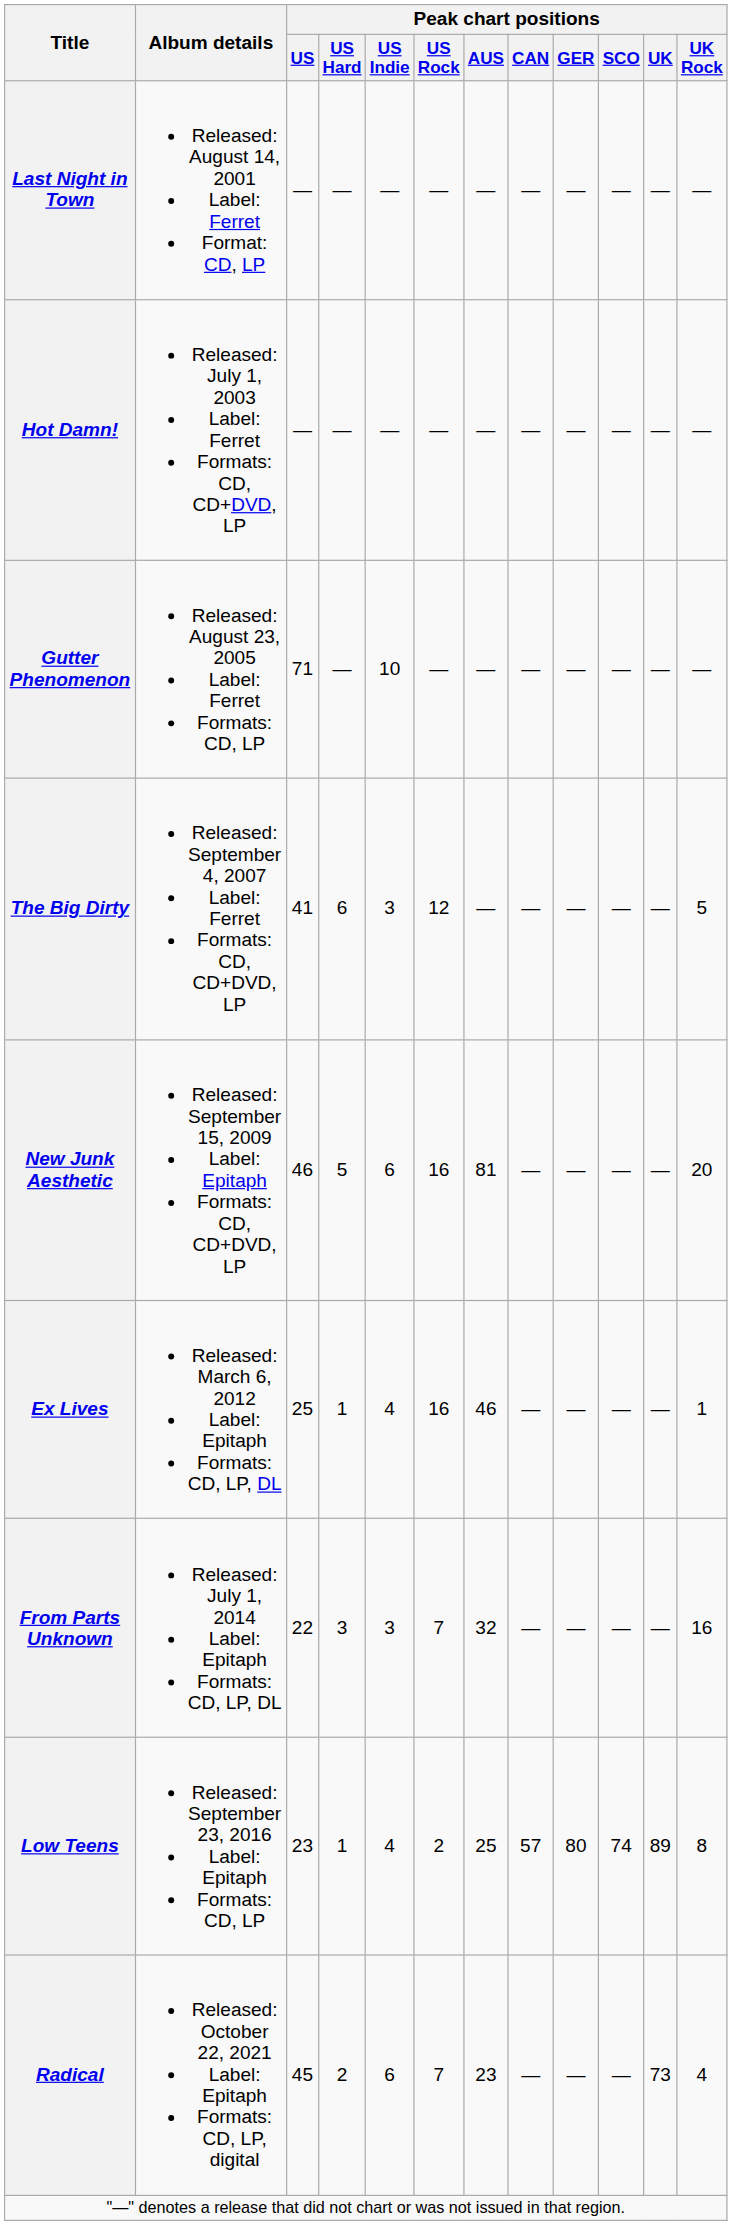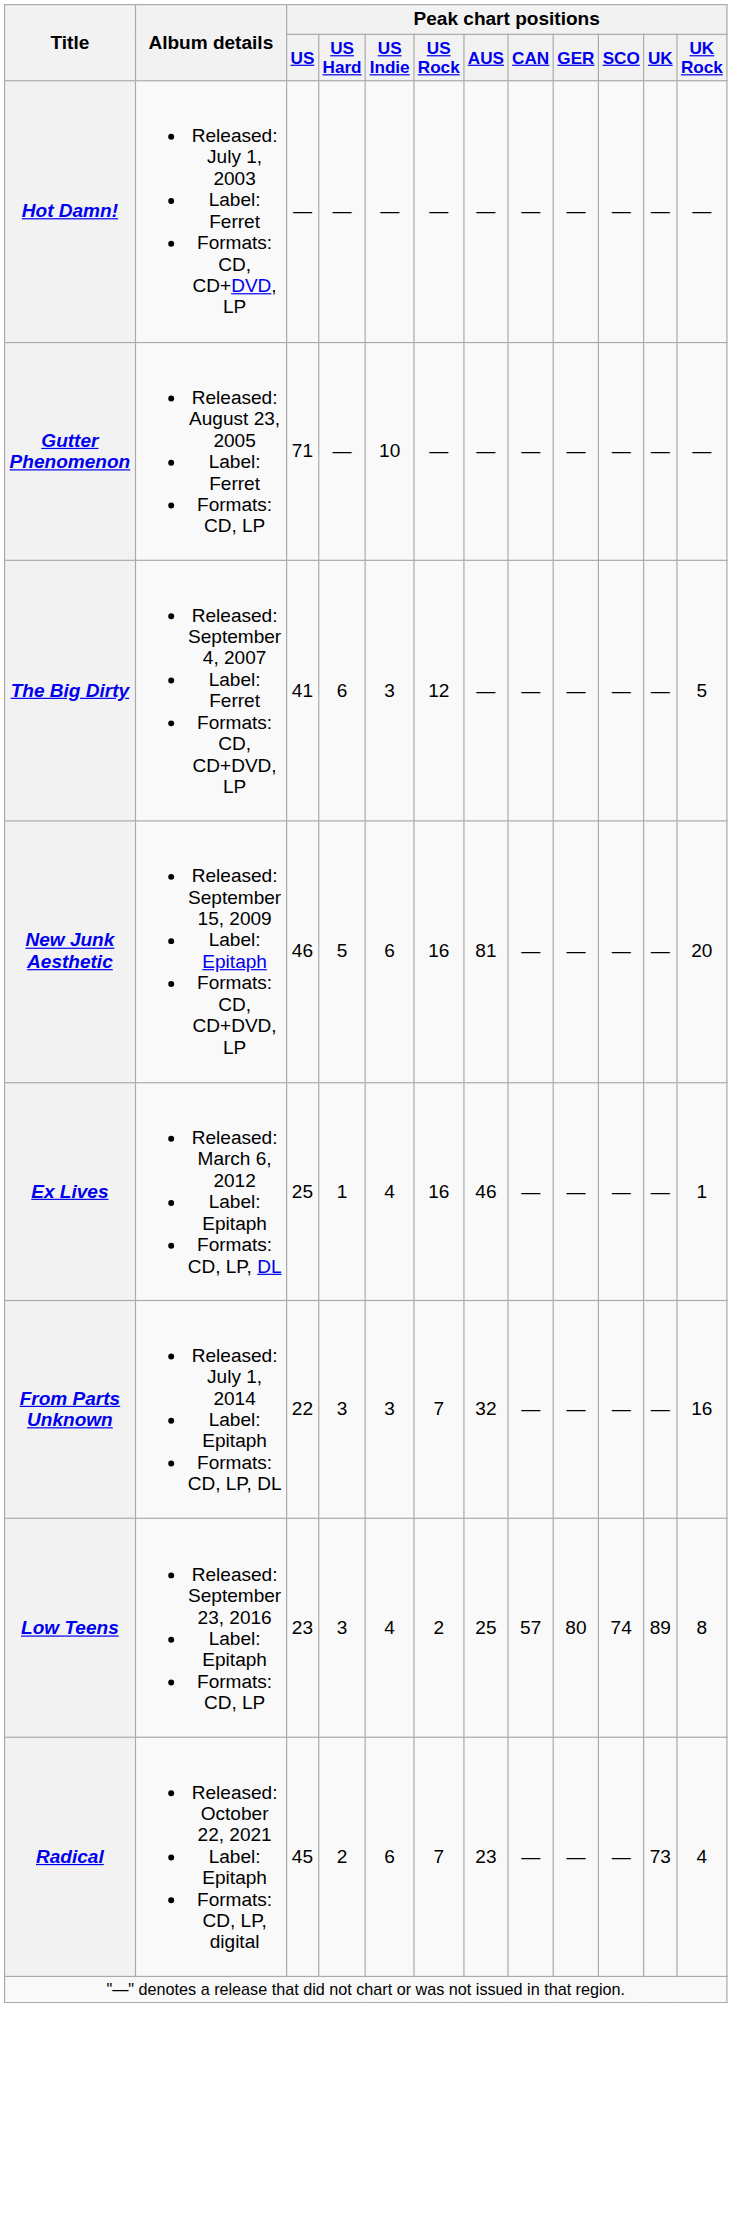 <table class="wikitable plainrowheaders" style="text-align:center;">
 <tr>
 <th scope="col" rowspan="2" style="width:14em;">Title</th>
 <th scope="col" rowspan="2" style="width:18em;">Album details</th>
 <th scope="col" colspan="10">Peak chart positions</th>
 </tr>
 <tr>
 <th scope="col" style="width:3em;font-size:90%;"><a href='#'>US</a><br></th>
 <th scope="col" style="width:3em;font-size:90%;"><a href='#'>US<br>Hard</a><br></th>
 <th scope="col" style="width:3em;font-size:90%;"><a href='#'>US<br>Indie</a><br></th>
 <th scope="col" style="width:3em;font-size:90%;"><a href='#'>US<br>Rock</a><br></th>
 <th scope="col" style="width:3em;font-size:90%;"><a href='#'>AUS</a><br></th>
 <th scope="col" style="width:3em;font-size:90%;"><a href='#'>CAN</a><br></th>
 <th scope="col" style="width:3em;font-size:90%;"><a href='#'>GER</a><br></th>
 <th scope="col" style="width:3em;font-size:90%;"><a href='#'>SCO</a><br></th>
 <th scope="col" style="width:3em;font-size:90%;"><a href='#'>UK</a><br></th>
 <th scope="col" style="width:3em;font-size:90%;"><a href='#'>UK<br>Rock</a><br></th>
-</tr>
-<tr>
-<th scope="row"><em><a href='#'>Last Night in Town</a></em></th>
-<td><br><ul><li>Released: August 14, 2001</li><li>Label: <a href='#'>Ferret</a></li><li>Format: <a href='#'>CD</a>, <a href='#'>LP</a></li></ul></td>
-<td>—</td>
-<td>—</td>
-<td>—</td>
-<td>—</td>
-<td>—</td>
-<td>—</td>
-<td>—</td>
-<td>—</td>
-<td>—</td>
-<td>—</td>
 </tr>
 <tr>
 <th scope="row"><em><a href='#'>Hot Damn!</a></em></th>
 <td><br><ul><li>Released: July 1, 2003</li><li>Label: Ferret</li><li>Formats: CD, CD+<a href='#'>DVD</a>, LP</li></ul></td>
 <td>—</td>
 <td>—</td>
 <td>—</td>
 <td>—</td>
 <td>—</td>
 <td>—</td>
 <td>—</td>
 <td>—</td>
 <td>—</td>
 <td>—</td>
 </tr>
 <tr>
 <th scope="row"><em><a href='#'>Gutter Phenomenon</a></em></th>
 <td><br><ul><li>Released: August 23, 2005</li><li>Label: Ferret</li><li>Formats: CD, LP</li></ul></td>
 <td>71</td>
 <td>—</td>
 <td>10</td>
 <td>—</td>
 <td>—</td>
 <td>—</td>
 <td>—</td>
 <td>—</td>
 <td>—</td>
 <td>—</td>
 </tr>
 <tr>
 <th scope="row"><em><a href='#'>The Big Dirty</a></em></th>
 <td><br><ul><li>Released: September 4, 2007</li><li>Label: Ferret</li><li>Formats: CD, CD+DVD, LP</li></ul></td>
 <td>41</td>
 <td>6</td>
 <td>3</td>
 <td>12</td>
 <td>—</td>
 <td>—</td>
 <td>—</td>
 <td>—</td>
 <td>—</td>
 <td>5</td>
 </tr>
 <tr>
 <th scope="row"><em><a href='#'>New Junk Aesthetic</a></em></th>
 <td><br><ul><li>Released: September 15, 2009</li><li>Label: <a href='#'>Epitaph</a></li><li>Formats: CD, CD+DVD, LP</li></ul></td>
 <td>46</td>
 <td>5</td>
 <td>6</td>
 <td>16</td>
 <td>81</td>
 <td>—</td>
 <td>—</td>
 <td>—</td>
 <td>—</td>
 <td>20</td>
 </tr>
 <tr>
 <th scope="row"><em><a href='#'>Ex Lives</a></em></th>
 <td><br><ul><li>Released: March 6, 2012</li><li>Label: Epitaph</li><li>Formats: CD, LP, <a href='#'>DL</a></li></ul></td>
 <td>25</td>
 <td>1</td>
 <td>4</td>
 <td>16</td>
 <td>46</td>
 <td>—</td>
 <td>—</td>
 <td>—</td>
 <td>—</td>
 <td>1</td>
 </tr>
 <tr>
 <th scope="row"><em><a href='#'>From Parts Unknown</a></em></th>
 <td><br><ul><li>Released: July 1, 2014</li><li>Label: Epitaph</li><li>Formats: CD, LP, DL</li></ul></td>
 <td>22</td>
 <td>3</td>
 <td>3</td>
 <td>7</td>
 <td>32</td>
 <td>—</td>
 <td>—</td>
 <td>—</td>
 <td>—</td>
 <td>16</td>
 </tr>
 <tr>
 <th scope="row"><em><a href='#'>Low Teens</a></em></th>
 <td><br><ul><li>Released: September 23, 2016</li><li>Label: Epitaph</li><li>Formats: CD, LP</li></ul></td>
 <td>23</td>
-<td>1</td>
+<td>3</td>
 <td>4</td>
 <td>2</td>
 <td>25</td>
 <td>57</td>
 <td>80</td>
 <td>74</td>
 <td>89</td>
 <td>8</td>
 </tr>
 <tr>
 <th scope="row"><em><a href='#'>Radical</a></em></th>
 <td><br><ul><li>Released: October 22, 2021</li><li>Label: Epitaph</li><li>Formats: CD, LP, digital</li></ul></td>
 <td>45</td>
 <td>2</td>
 <td>6</td>
 <td>7</td>
 <td>23</td>
 <td>—</td>
 <td>—</td>
 <td>—</td>
 <td>73</td>
 <td>4</td>
 </tr>
 <tr>
 <td align="center" colspan="12" style="font-size: 85%">"—" denotes a release that did not chart or was not issued in that region.</td>
 </tr>
 </table>
